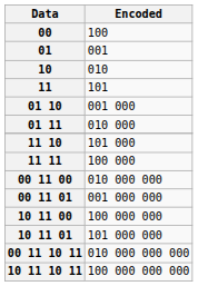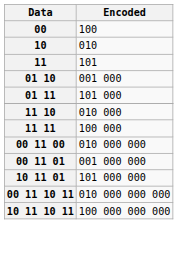 <table class="wikitable">
 <tr>
 <th>Data</th>
 <th>Encoded</th>
 </tr>
 <tr>
 <th>00</th>
 <td>100</td>
-</tr>
-<tr>
-<th>01</th>
-<td>001</td>
 </tr>
 <tr>
 <th>10</th>
 <td>010</td>
 </tr>
 <tr>
 <th>11</th>
 <td>101</td>
 </tr>
 <tr>
 <th>01 10</th>
 <td>001 000</td>
 </tr>
 <tr>
 <th>01 11</th>
-<td>010 000</td>
+<td>101 000</td>
 </tr>
 <tr>
 </tr>
 <tr>
 <th>11 10</th>
-<td>101 000</td>
+<td>010 000</td>
 </tr>
 <tr>
 <th>11 11</th>
 <td>100 000</td>
 </tr>
 <tr>
 <th>00 11 00</th>
 <td>010 000 000</td>
 </tr>
 <tr>
 <th>00 11 01</th>
 <td>001 000 000</td>
 </tr>
 <tr>
-<th>10 11 00</th>
-<td>100 000 000</td>
-</tr>
-<tr>
 <th>10 11 01</th>
 <td>101 000 000</td>
 </tr>
 <tr MaxDC>
 <th>00 11 10 11</th>
 <td>010 000 000 000</td>
 </tr>
 <tr>
 <th>10 11 10 11</th>
 <td>100 000 000 000</td>
 </tr>
 </table>
